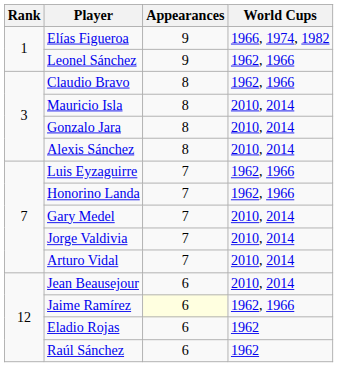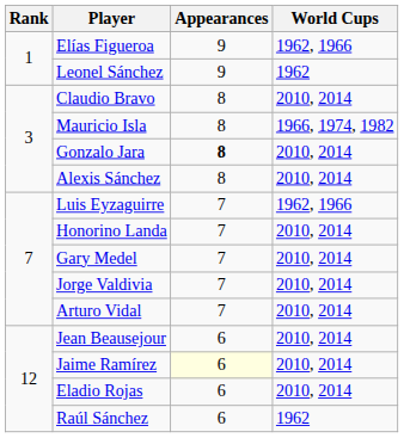 <table class="wikitable" style="text-align:center;">
 <tr>
 <th>Rank</th>
 <th>Player</th>
 <th>Appearances</th>
 <th>World Cups</th>
 </tr>
 <tr>
 <td rowspan=2 align=center>1</td>
 <td align=left><a href='#'>Elías Figueroa</a></td>
 <td>9</td>
-<td align=left><a href='#'>1966</a>, <a href='#'>1974</a>, <a href='#'>1982</a></td>
+<td align=left><a href='#'>1962</a>, <a href='#'>1966</a></td>
 </tr>
 <tr>
 <td align=left><a href='#'>Leonel Sánchez</a></td>
 <td>9</td>
-<td align=left><a href='#'>1962</a>, <a href='#'>1966</a></td>
+<td align=left><a href='#'>1962</a></td>
 </tr>
 <tr>
 <td rowspan=4 align=center>3</td>
 <td align=left><a href='#'>Claudio Bravo</a></td>
 <td>8</td>
-<td align=left><a href='#'>1962</a>, <a href='#'>1966</a></td>
+<td align=left><a href='#'>2010</a>, <a href='#'>2014</a></td>
 </tr>
 <tr>
 <td align=left><a href='#'>Mauricio Isla</a></td>
 <td>8</td>
-<td align=left><a href='#'>2010</a>, <a href='#'>2014</a></td>
+<td align=left><a href='#'>1966</a>, <a href='#'>1974</a>, <a href='#'>1982</a></td>
 </tr>
 <tr>
 <td align=left><a href='#'>Gonzalo Jara</a></td>
-<td>8</td>
+<td><strong>8</strong></td>
 <td align=left><a href='#'>2010</a>, <a href='#'>2014</a></td>
 </tr>
 <tr>
 <td align=left><a href='#'>Alexis Sánchez</a></td>
 <td>8</td>
 <td align=left><a href='#'>2010</a>, <a href='#'>2014</a></td>
 </tr>
 <tr>
 <td rowspan=5 align=center>7</td>
 <td align=left><a href='#'>Luis Eyzaguirre</a></td>
 <td>7</td>
 <td align=left><a href='#'>1962</a>, <a href='#'>1966</a></td>
 </tr>
 <tr>
 <td align=left><a href='#'>Honorino Landa</a></td>
 <td>7</td>
-<td align=left><a href='#'>1962</a>, <a href='#'>1966</a></td>
+<td align=left><a href='#'>2010</a>, <a href='#'>2014</a></td>
 </tr>
 <tr>
 <td align=left><a href='#'>Gary Medel</a></td>
 <td>7</td>
 <td align=left><a href='#'>2010</a>, <a href='#'>2014</a></td>
 </tr>
 <tr>
 <td align=left><a href='#'>Jorge Valdivia</a></td>
 <td>7</td>
 <td align=left><a href='#'>2010</a>, <a href='#'>2014</a></td>
 </tr>
 <tr>
 <td align=left><a href='#'>Arturo Vidal</a></td>
 <td>7</td>
 <td align=left><a href='#'>2010</a>, <a href='#'>2014</a></td>
 </tr>
 <tr>
 <td rowspan=4 align=center>12</td>
 <td align=left><a href='#'>Jean Beausejour</a></td>
 <td>6</td>
 <td align=left><a href='#'>2010</a>, <a href='#'>2014</a></td>
 </tr>
 <tr>
 <td align=left><a href='#'>Jaime Ramírez</a></td>
 <td style="background: lightyellow;">6</td>
-<td align=left><a href='#'>1962</a>, <a href='#'>1966</a></td>
+<td align=left><a href='#'>2010</a>, <a href='#'>2014</a></td>
 </tr>
 <tr>
 <td align=left><a href='#'>Eladio Rojas</a></td>
 <td>6</td>
-<td align=left><a href='#'>1962</a></td>
+<td align=left><a href='#'>2010</a>, <a href='#'>2014</a></td>
 </tr>
 <tr>
 <td align=left><a href='#'>Raúl Sánchez</a></td>
 <td>6</td>
 <td align=left><a href='#'>1962</a></td>
 </tr>
 </table>
